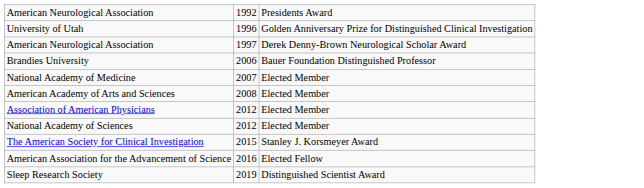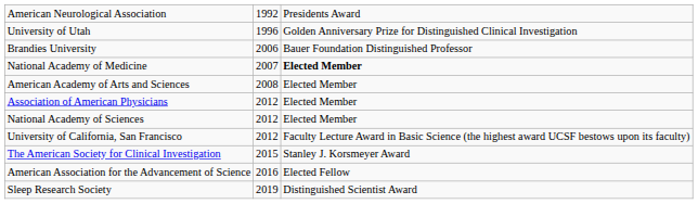 <table class="wikitable">
 <tr>
 <td>American Neurological Association</td>
 <td>1992</td>
 <td>Presidents Award</td>
 </tr>
 <tr>
 <td>University of Utah</td>
 <td>1996</td>
 <td>Golden Anniversary Prize for Distinguished Clinical Investigation</td>
 </tr>
 <tr>
-<td>American Neurological Association</td>
-<td>1997</td>
-<td>Derek Denny-Brown Neurological Scholar Award</td>
-</tr>
-<tr>
 <td>Brandies University</td>
 <td>2006</td>
 <td>Bauer Foundation Distinguished Professor</td>
 </tr>
 <tr>
 <td>National Academy of Medicine</td>
 <td>2007</td>
-<td>Elected Member</td>
+<td><strong>Elected Member</strong></td>
 </tr>
 <tr>
 <td>American Academy of Arts and Sciences</td>
 <td>2008</td>
 <td>Elected Member</td>
 </tr>
 <tr>
 <td><a href='#'>Association of American Physicians</a></td>
 <td>2012</td>
 <td>Elected Member</td>
 </tr>
 <tr>
 <td>National Academy of Sciences</td>
 <td>2012</td>
 <td>Elected Member</td>
 </tr>
 <tr>
+<td>University of California, San Francisco</td>
+<td>2012</td>
+<td>Faculty Lecture Award in Basic Science (the highest award UCSF bestows upon its faculty)</td>
+</tr>
+<tr>
 <td><a href='#'>The American Society for Clinical Investigation</a></td>
 <td>2015</td>
 <td>Stanley J. Korsmeyer Award</td>
 </tr>
 <tr>
 <td>American Association for the Advancement of Science</td>
 <td>2016</td>
 <td>Elected Fellow</td>
 </tr>
 <tr>
 <td>Sleep Research Society</td>
 <td>2019</td>
 <td>Distinguished Scientist Award</td>
 </tr>
 </table>
